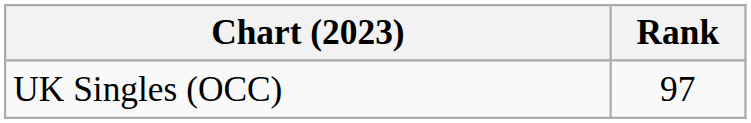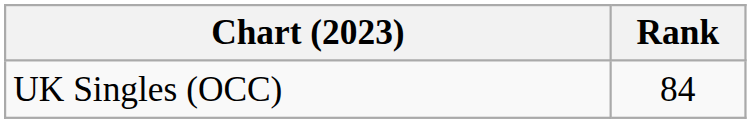 <table class="wikitable sortable">
 <tr>
 <th style="width: 200pt;">Chart (2023)</th>
 <th style="width: 40pt;">Rank</th>
 </tr>
 <tr>
 <td>UK Singles (OCC)</td>
-<td style="text-align:center;">97</td>
+<td style="text-align:center;">84</td>
 </tr>
 </table>
